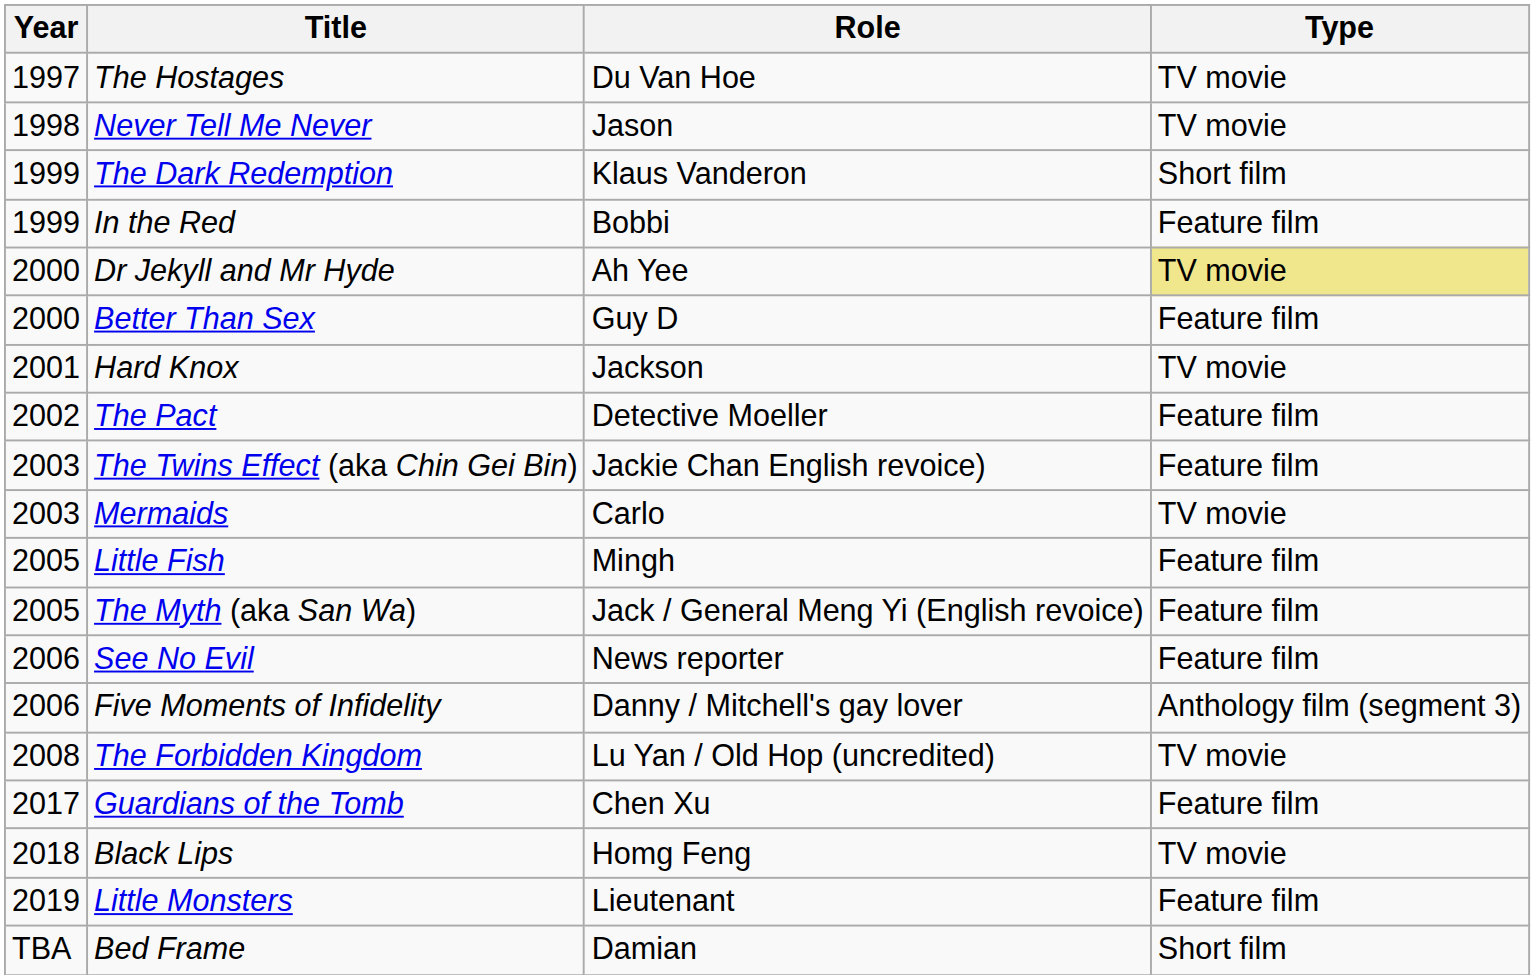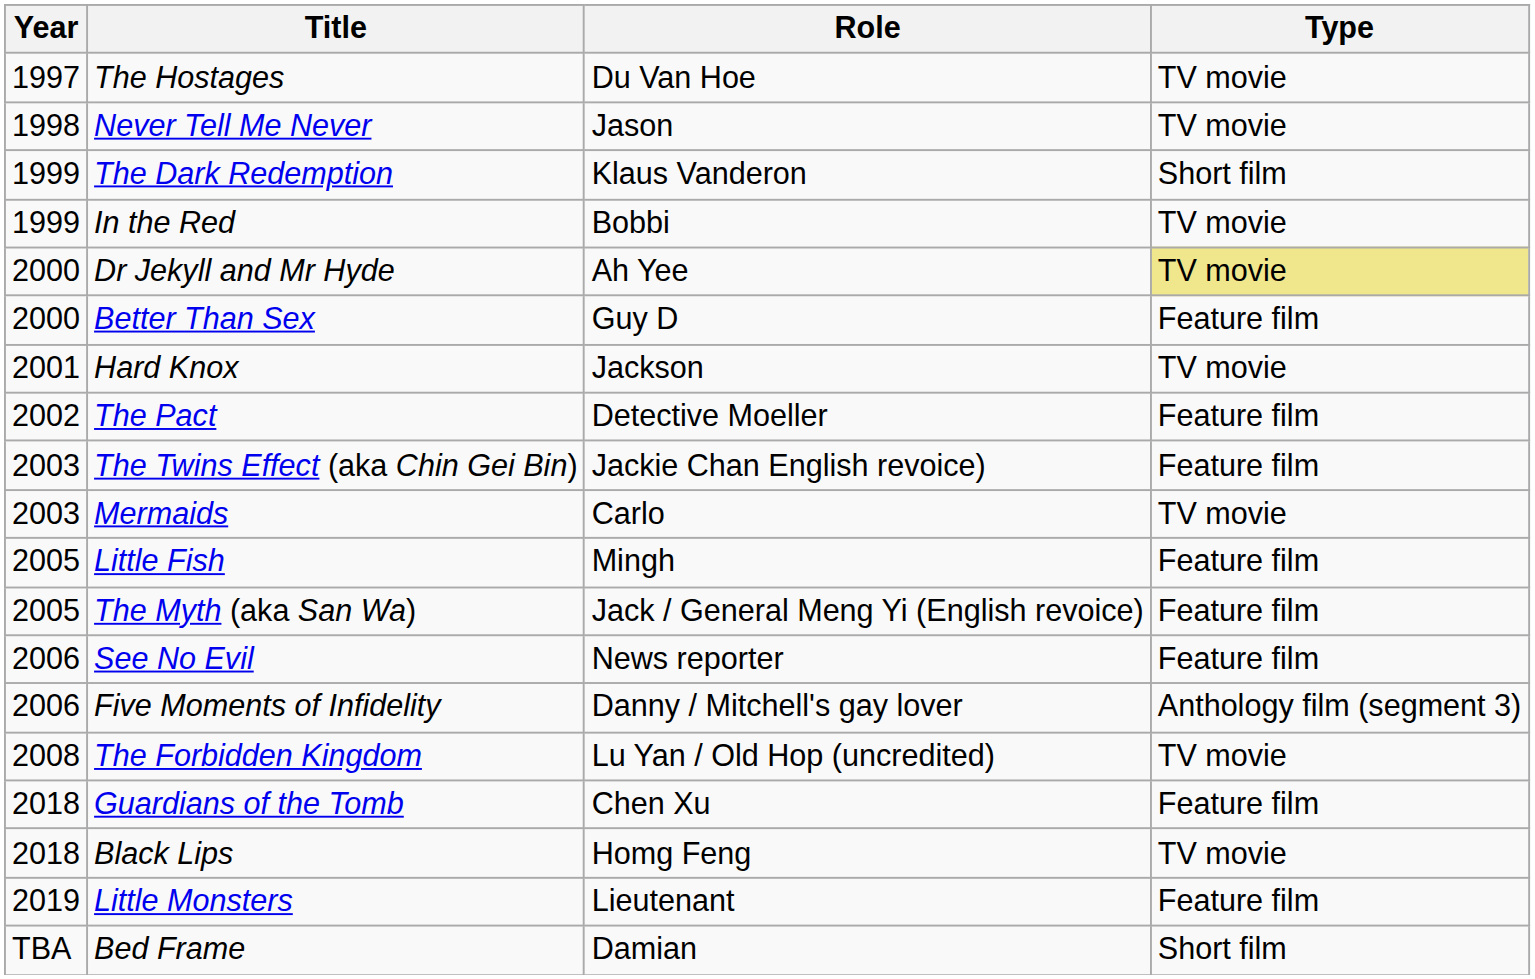 <table class="wikitable">
 <tr>
 <th>Year</th>
 <th>Title</th>
 <th>Role</th>
 <th>Type</th>
 </tr>
 <tr>
 <td>1997</td>
 <td><em>The Hostages</em></td>
 <td>Du Van Hoe</td>
 <td>TV movie</td>
 </tr>
 <tr>
 <td>1998</td>
 <td><em><a href='#'>Never Tell Me Never</a></em></td>
 <td>Jason</td>
 <td>TV movie</td>
 </tr>
 <tr>
 <td>1999</td>
 <td><em><a href='#'>The Dark Redemption</a></em></td>
 <td>Klaus Vanderon</td>
 <td>Short film</td>
 </tr>
 <tr>
 <td>1999</td>
 <td><em>In the Red</em></td>
 <td>Bobbi</td>
-<td>Feature film</td>
+<td>TV movie</td>
 </tr>
 <tr>
 <td>2000</td>
 <td><em>Dr Jekyll and Mr Hyde</em></td>
 <td>Ah Yee</td>
 <td style="background: khaki;">TV movie</td>
 </tr>
 <tr>
 <td>2000</td>
 <td><em><a href='#'>Better Than Sex</a></em></td>
 <td>Guy D</td>
 <td>Feature film</td>
 </tr>
 <tr>
 <td>2001</td>
 <td><em>Hard Knox</em></td>
 <td>Jackson</td>
 <td>TV movie</td>
 </tr>
 <tr>
 <td>2002</td>
 <td><em><a href='#'>The Pact</a></em></td>
 <td>Detective Moeller</td>
 <td>Feature film</td>
 </tr>
 <tr>
 <td>2003</td>
 <td><em><a href='#'>The Twins Effect</a></em> (aka <em>Chin Gei Bin</em>)</td>
 <td>Jackie Chan English revoice)</td>
 <td>Feature film</td>
 </tr>
 <tr>
 <td>2003</td>
 <td><em><a href='#'>Mermaids</a></em></td>
 <td>Carlo</td>
 <td>TV movie</td>
 </tr>
 <tr>
 <td>2005</td>
 <td><em><a href='#'>Little Fish</a></em></td>
 <td>Mingh</td>
 <td>Feature film</td>
 </tr>
 <tr>
 <td>2005</td>
 <td><em><a href='#'>The Myth</a></em> (aka <em>San Wa</em>)</td>
 <td>Jack /  General Meng Yi (English revoice)</td>
 <td>Feature film</td>
 </tr>
 <tr>
 <td>2006</td>
 <td><em><a href='#'>See No Evil</a></em></td>
 <td>News reporter</td>
 <td>Feature film</td>
 </tr>
 <tr>
 <td>2006</td>
 <td><em>Five Moments of Infidelity</em></td>
 <td>Danny / Mitchell's gay lover</td>
 <td>Anthology film (segment 3)</td>
 </tr>
 <tr>
 <td>2008</td>
 <td><em><a href='#'>The Forbidden Kingdom</a></em></td>
 <td>Lu Yan / Old Hop (uncredited)</td>
 <td>TV movie</td>
 </tr>
 <tr>
-<td>2017</td>
+<td>2018</td>
 <td><em><a href='#'>Guardians of the Tomb</a></em></td>
 <td>Chen Xu</td>
 <td>Feature film</td>
 </tr>
 <tr>
 <td>2018</td>
 <td><em>Black Lips</em></td>
 <td>Homg Feng</td>
 <td>TV movie</td>
 </tr>
 <tr>
 <td>2019</td>
 <td><em><a href='#'>Little Monsters</a></em></td>
 <td>Lieutenant</td>
 <td>Feature film</td>
 </tr>
 <tr>
 <td>TBA</td>
 <td><em>Bed Frame</em></td>
 <td>Damian</td>
 <td>Short film</td>
 </tr>
 </table>
